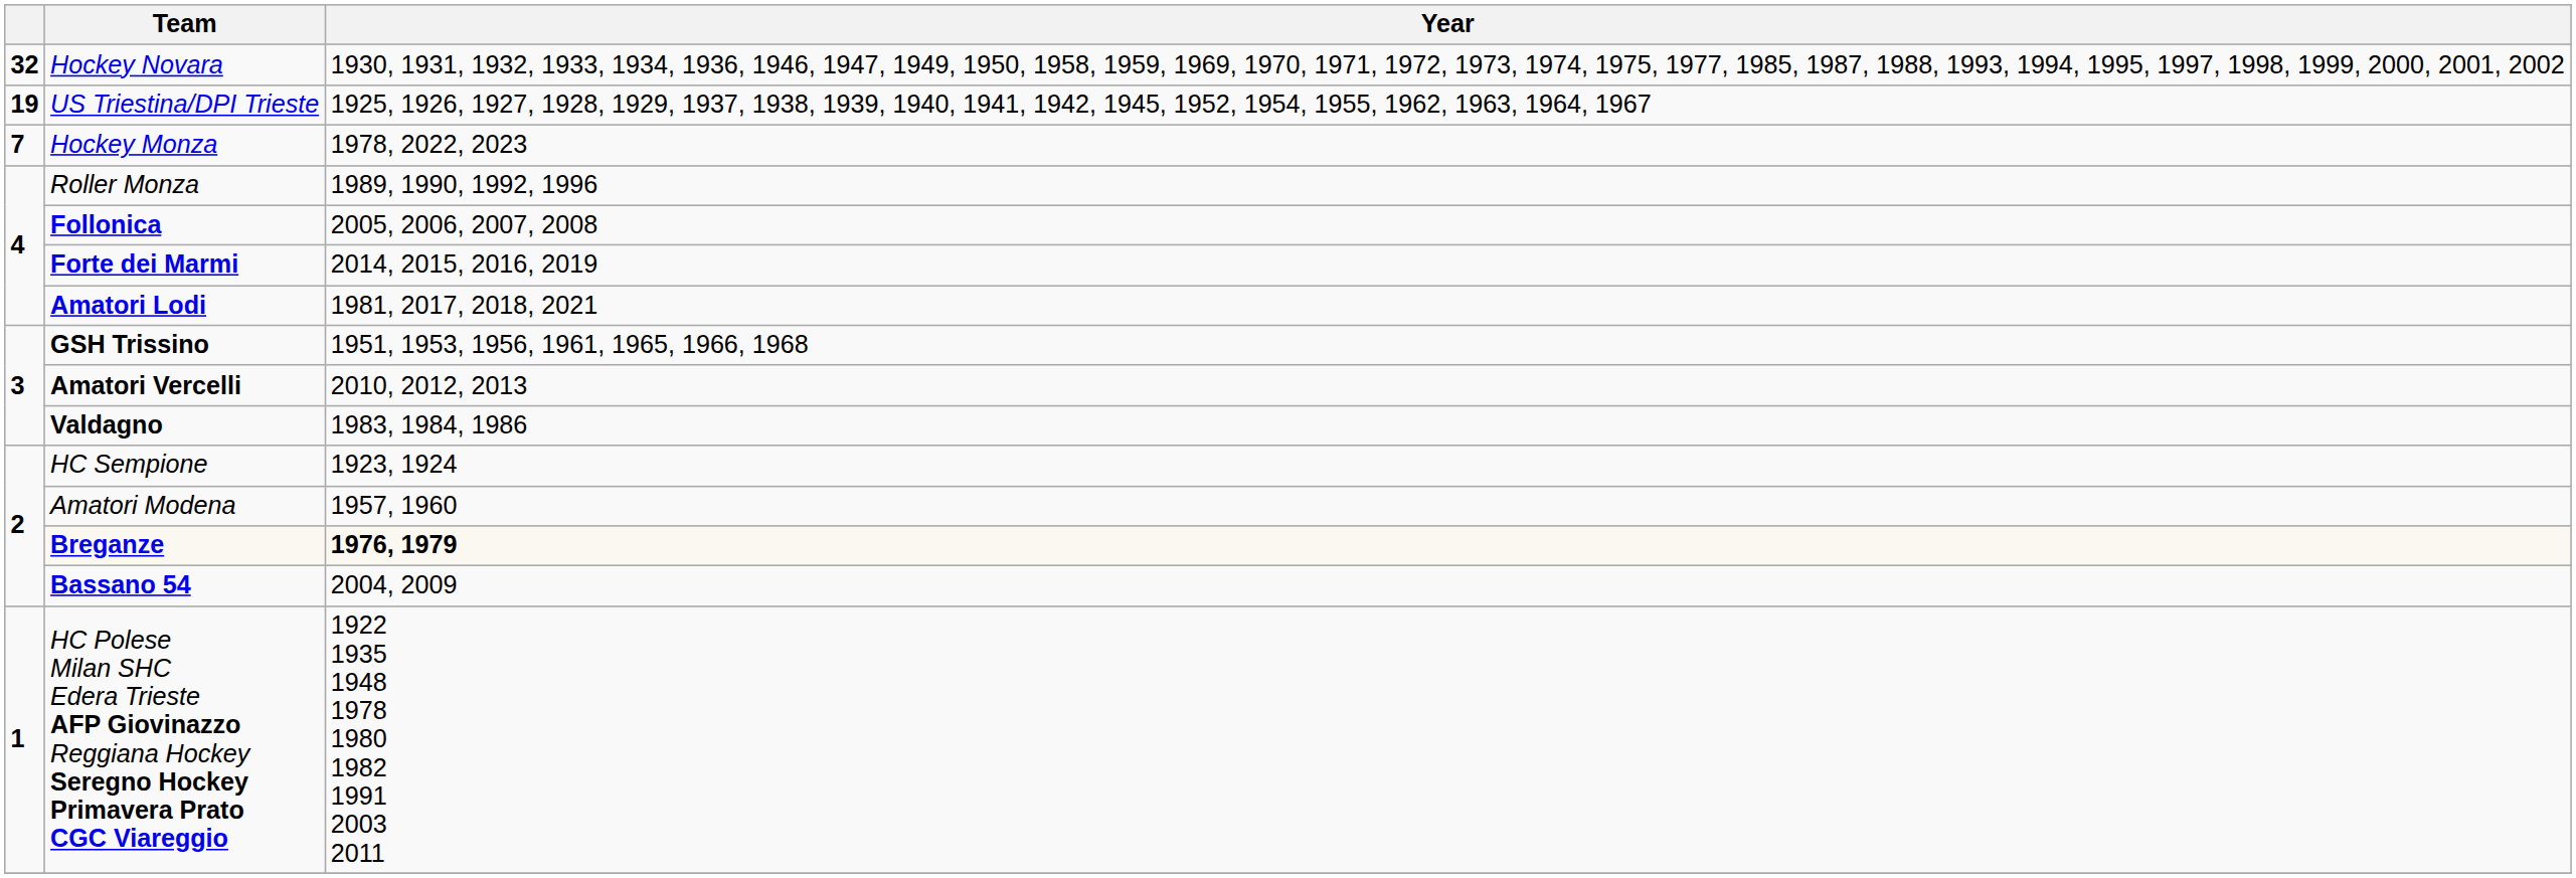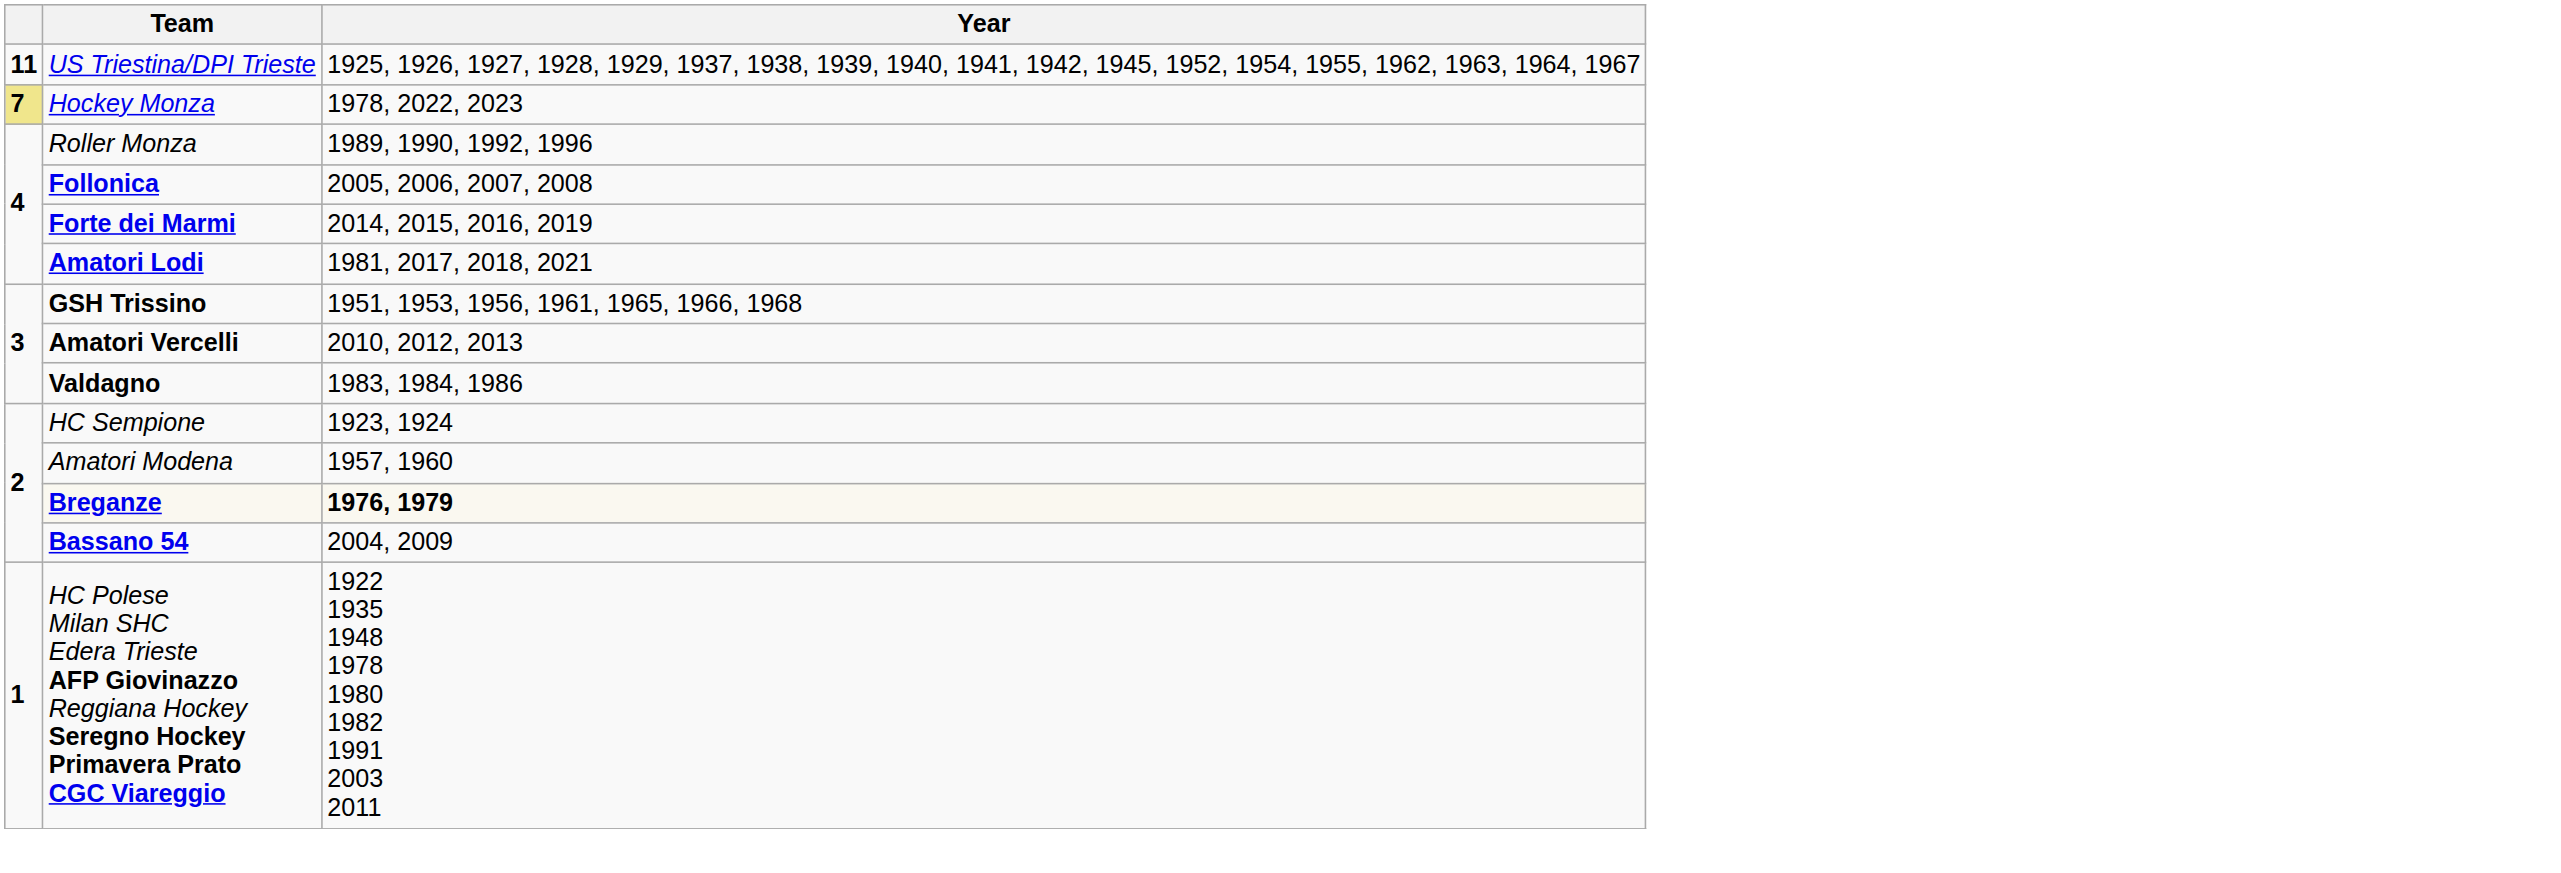 <table class="wikitable">
 <tr>
 <th></th>
 <th>Team</th>
 <th>Year</th>
 </tr>
 <tr>
-<td><strong>32</strong></td>
-<td><em><a href='#'>Hockey Novara</a></em></td>
-<td>1930, 1931, 1932, 1933, 1934, 1936, 1946, 1947, 1949, 1950, 1958, 1959, 1969, 1970, 1971, 1972, 1973, 1974, 1975, 1977, 1985, 1987, 1988, 1993, 1994, 1995, 1997, 1998, 1999, 2000, 2001, 2002</td>
-</tr>
-<tr>
-<td><strong>19</strong></td>
+<td><strong>11</strong></td>
 <td><em><a href='#'>US Triestina/DPI Trieste</a></em></td>
 <td>1925, 1926, 1927, 1928, 1929, 1937, 1938, 1939, 1940, 1941, 1942, 1945, 1952, 1954, 1955, 1962, 1963, 1964, 1967</td>
 </tr>
 <tr>
-<td><strong>7</strong></td>
+<td style="background: khaki;"><strong>7</strong></td>
 <td><em><a href='#'>Hockey Monza</a></em></td>
 <td>1978, 2022, 2023</td>
 </tr>
 <tr>
 <td rowspan=4><strong>4</strong></td>
 <td><em>Roller Monza</em></td>
 <td>1989, 1990, 1992, 1996</td>
 </tr>
 <tr>
 <td><strong><a href='#'>Follonica</a></strong></td>
 <td>2005, 2006, 2007, 2008</td>
 </tr>
 <tr>
 <td><strong><a href='#'>Forte dei Marmi</a></strong></td>
 <td>2014, 2015, 2016, 2019</td>
 </tr>
 <tr>
 <td><strong><a href='#'>Amatori Lodi</a></strong></td>
 <td>1981, 2017, 2018, 2021</td>
 </tr>
 <tr>
 <td rowspan=3><strong>3</strong></td>
 <td><strong>GSH Trissino</strong></td>
 <td>1951, 1953, 1956, 1961, 1965, 1966, 1968</td>
 </tr>
 <tr>
 <td><strong>Amatori Vercelli</strong></td>
 <td>2010, 2012, 2013</td>
 </tr>
 <tr>
 <td><strong>Valdagno</strong></td>
 <td>1983, 1984, 1986</td>
 </tr>
 <tr>
 <td rowspan=4><strong>2</strong></td>
 <td><em>HC Sempione</em></td>
 <td>1923, 1924</td>
 </tr>
 <tr>
 <td><em>Amatori Modena</em></td>
 <td>1957, 1960</td>
 </tr>
 <tr bgcolor=#FAF8F0>
 <td><strong><a href='#'>Breganze</a></strong></td>
 <td><strong>1976, 1979</strong></td>
 </tr>
 <tr>
 <td><strong><a href='#'>Bassano 54</a></strong></td>
 <td>2004, 2009</td>
 </tr>
 <tr>
 <td><strong>1</strong></td>
 <td><em>HC Polese</em><br><em>Milan SHC</em><br><em>Edera Trieste</em><br><strong>AFP Giovinazzo</strong><br><em>Reggiana Hockey</em><br><strong>Seregno Hockey</strong><br><strong>Primavera Prato</strong><br><strong><a href='#'>CGC Viareggio</a></strong></td>
 <td>1922<br>1935<br>1948<br>1978<br>1980<br>1982<br>1991<br>2003<br>2011</td>
 </tr>
 <tr>
 </tr>
 </table>
